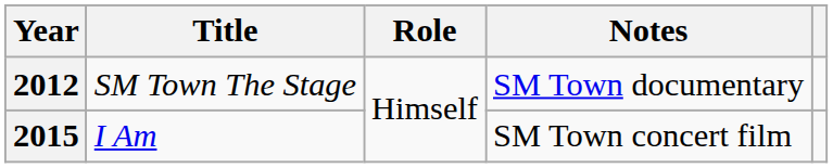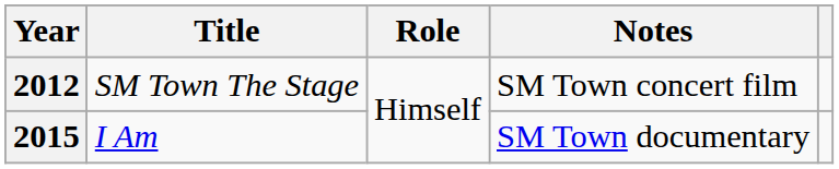 <table class="wikitable plainrowheaders sortable">
 <tr>
 <th scope="col">Year</th>
 <th scope="col">Title</th>
 <th scope="col">Role</th>
 <th scope="col" class="unsortable">Notes</th>
 <th scope="col" class="unsortable"></th>
 </tr>
 <tr>
 <th scope="row">2012</th>
 <td><em>SM Town The Stage</em></td>
 <td rowspan="2">Himself</td>
-<td><a href='#'>SM Town</a> documentary</td>
+<td>SM Town concert film</td>
 <td style="text-align:center"></td>
 </tr>
 <tr>
 <th scope="row">2015</th>
 <td><em><a href='#'>I Am</a></em></td>
-<td>SM Town concert film</td>
+<td><a href='#'>SM Town</a> documentary</td>
 <td style="text-align:center"></td>
 </tr>
 </table>
